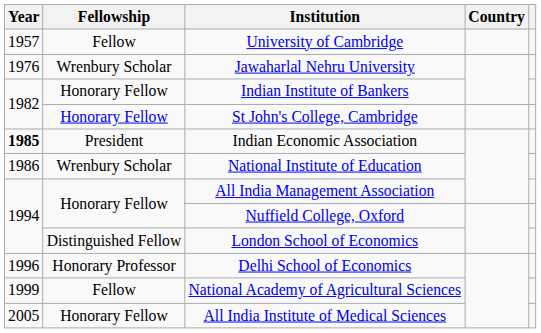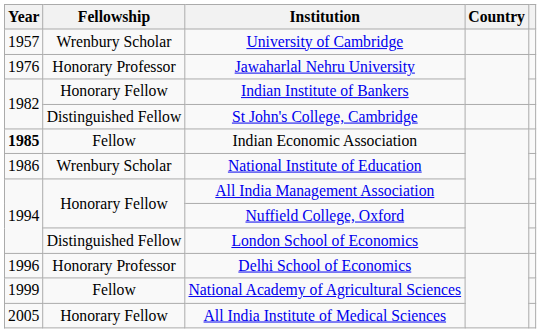 <table class="wikitable sortable" style="text-align:center;">
 <tr>
 <th>Year</th>
 <th>Fellowship</th>
 <th>Institution</th>
 <th>Country</th>
 <th></th>
 </tr>
 <tr>
 <td>1957</td>
-<td>Fellow</td>
+<td>Wrenbury Scholar</td>
 <td><a href='#'>University of Cambridge</a></td>
 <td></td>
 <td style="text-align: center;"></td>
 </tr>
 <tr>
 <td>1976</td>
-<td>Wrenbury Scholar</td>
+<td>Honorary Professor</td>
 <td><a href='#'>Jawaharlal Nehru University</a></td>
 <td rowspan="2"></td>
 <td style="text-align: center;"></td>
 </tr>
 <tr>
 <td rowspan="2">1982</td>
 <td>Honorary Fellow</td>
 <td><a href='#'>Indian Institute of Bankers</a></td>
 <td style="text-align: center;"></td>
 </tr>
 <tr>
-<td><a href='#'>Honorary Fellow</a></td>
+<td>Distinguished Fellow</td>
 <td><a href='#'>St John's College, Cambridge</a></td>
 <td></td>
 <td style="text-align: center;"></td>
 </tr>
 <tr>
 <td><strong>1985</strong></td>
-<td>President</td>
+<td>Fellow</td>
 <td>Indian Economic Association</td>
 <td rowspan="3"></td>
 <td style="text-align: center;"></td>
 </tr>
 <tr>
 <td>1986</td>
 <td>Wrenbury Scholar</td>
 <td><a href='#'>National Institute of Education</a></td>
 <td style="text-align: center;"></td>
 </tr>
 <tr>
 <td rowspan="3">1994</td>
 <td rowspan="2">Honorary Fellow</td>
 <td><a href='#'>All India Management Association</a></td>
 <td style="text-align: center;"></td>
 </tr>
 <tr>
 <td><a href='#'>Nuffield College, Oxford</a></td>
 <td rowspan="2"></td>
 <td style="text-align: center;"></td>
 </tr>
 <tr>
 <td>Distinguished Fellow</td>
 <td><a href='#'>London School of Economics</a></td>
 <td style="text-align: center;"></td>
 </tr>
 <tr>
 <td>1996</td>
 <td>Honorary Professor</td>
 <td><a href='#'>Delhi School of Economics</a></td>
 <td rowspan="3"></td>
 <td style="text-align: center;"></td>
 </tr>
 <tr>
 <td>1999</td>
 <td>Fellow</td>
 <td><a href='#'>National Academy of Agricultural Sciences</a></td>
 <td style="text-align: center;"></td>
 </tr>
 <tr>
 <td>2005</td>
 <td>Honorary Fellow</td>
 <td><a href='#'>All India Institute of Medical Sciences</a></td>
 <td style="text-align: center;"></td>
 </tr>
 </table>
